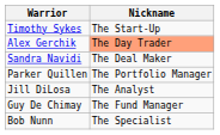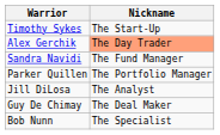 <table class=wikitable>
 <tr>
 <th>Warrior</th>
 <th>Nickname</th>
 </tr>
 <tr>
 <td><a href='#'>Timothy Sykes</a></td>
 <td>The Start-Up</td>
 </tr>
 <tr>
 <td><a href='#'>Alex Gerchik</a></td>
 <td style="background: lightsalmon;">The Day Trader</td>
 </tr>
 <tr>
 <td><a href='#'>Sandra Navidi</a></td>
-<td>The Deal Maker</td>
+<td>The Fund Manager</td>
 </tr>
 <tr>
 <td>Parker Quillen</td>
 <td>The Portfolio Manager</td>
 </tr>
 <tr>
 <td>Jill DiLosa</td>
 <td>The Analyst</td>
 </tr>
 <tr>
 <td>Guy De Chimay</td>
-<td>The Fund Manager</td>
+<td>The Deal Maker</td>
 </tr>
 <tr>
 <td>Bob Nunn</td>
 <td>The Specialist</td>
 </tr>
 </table>
